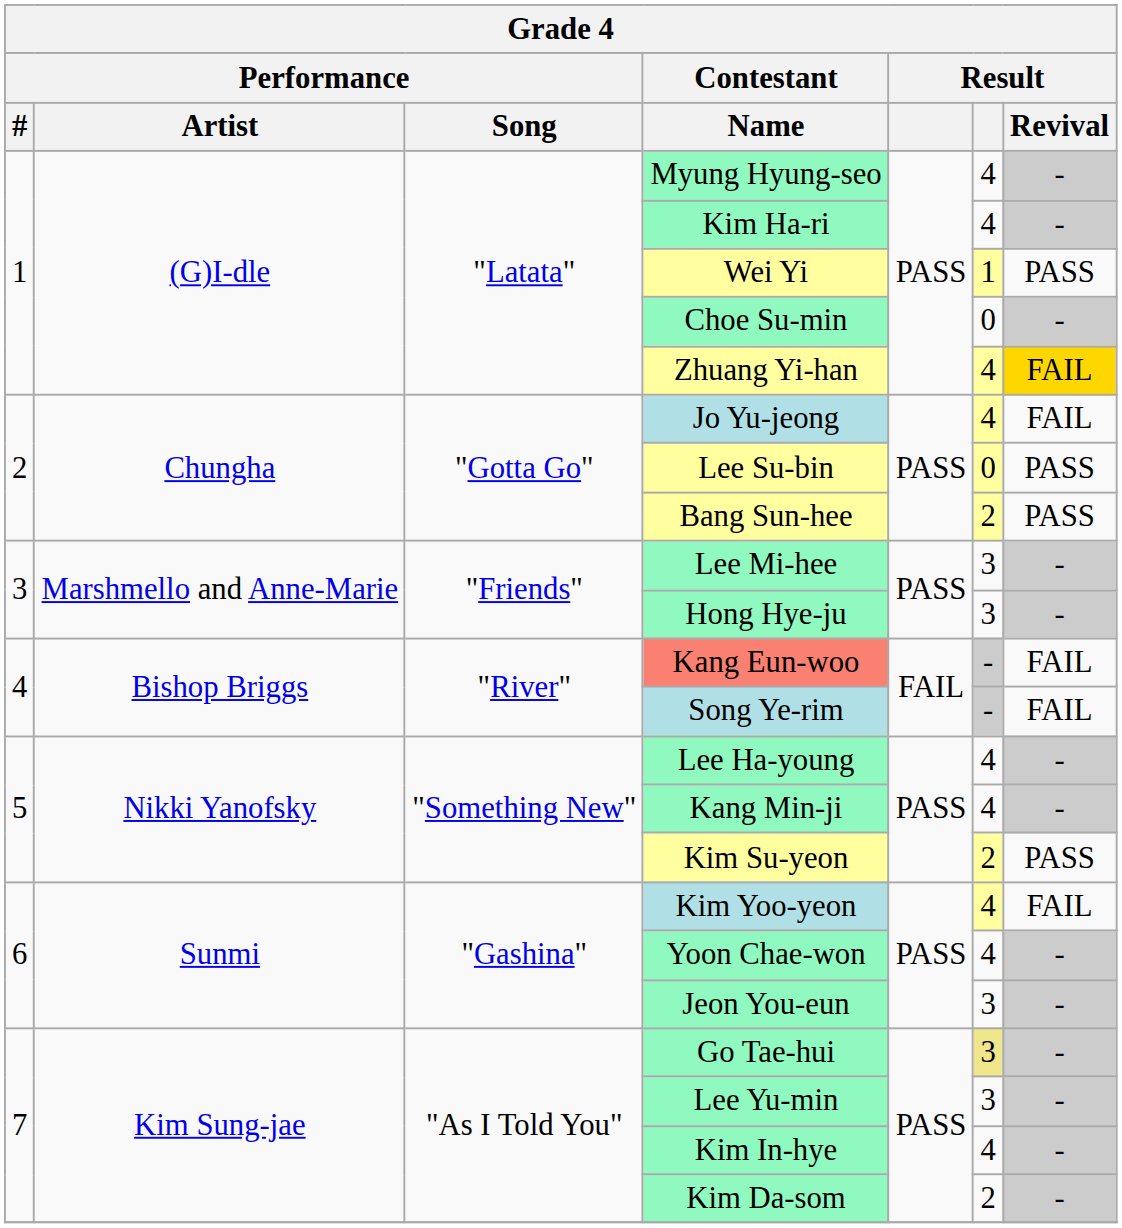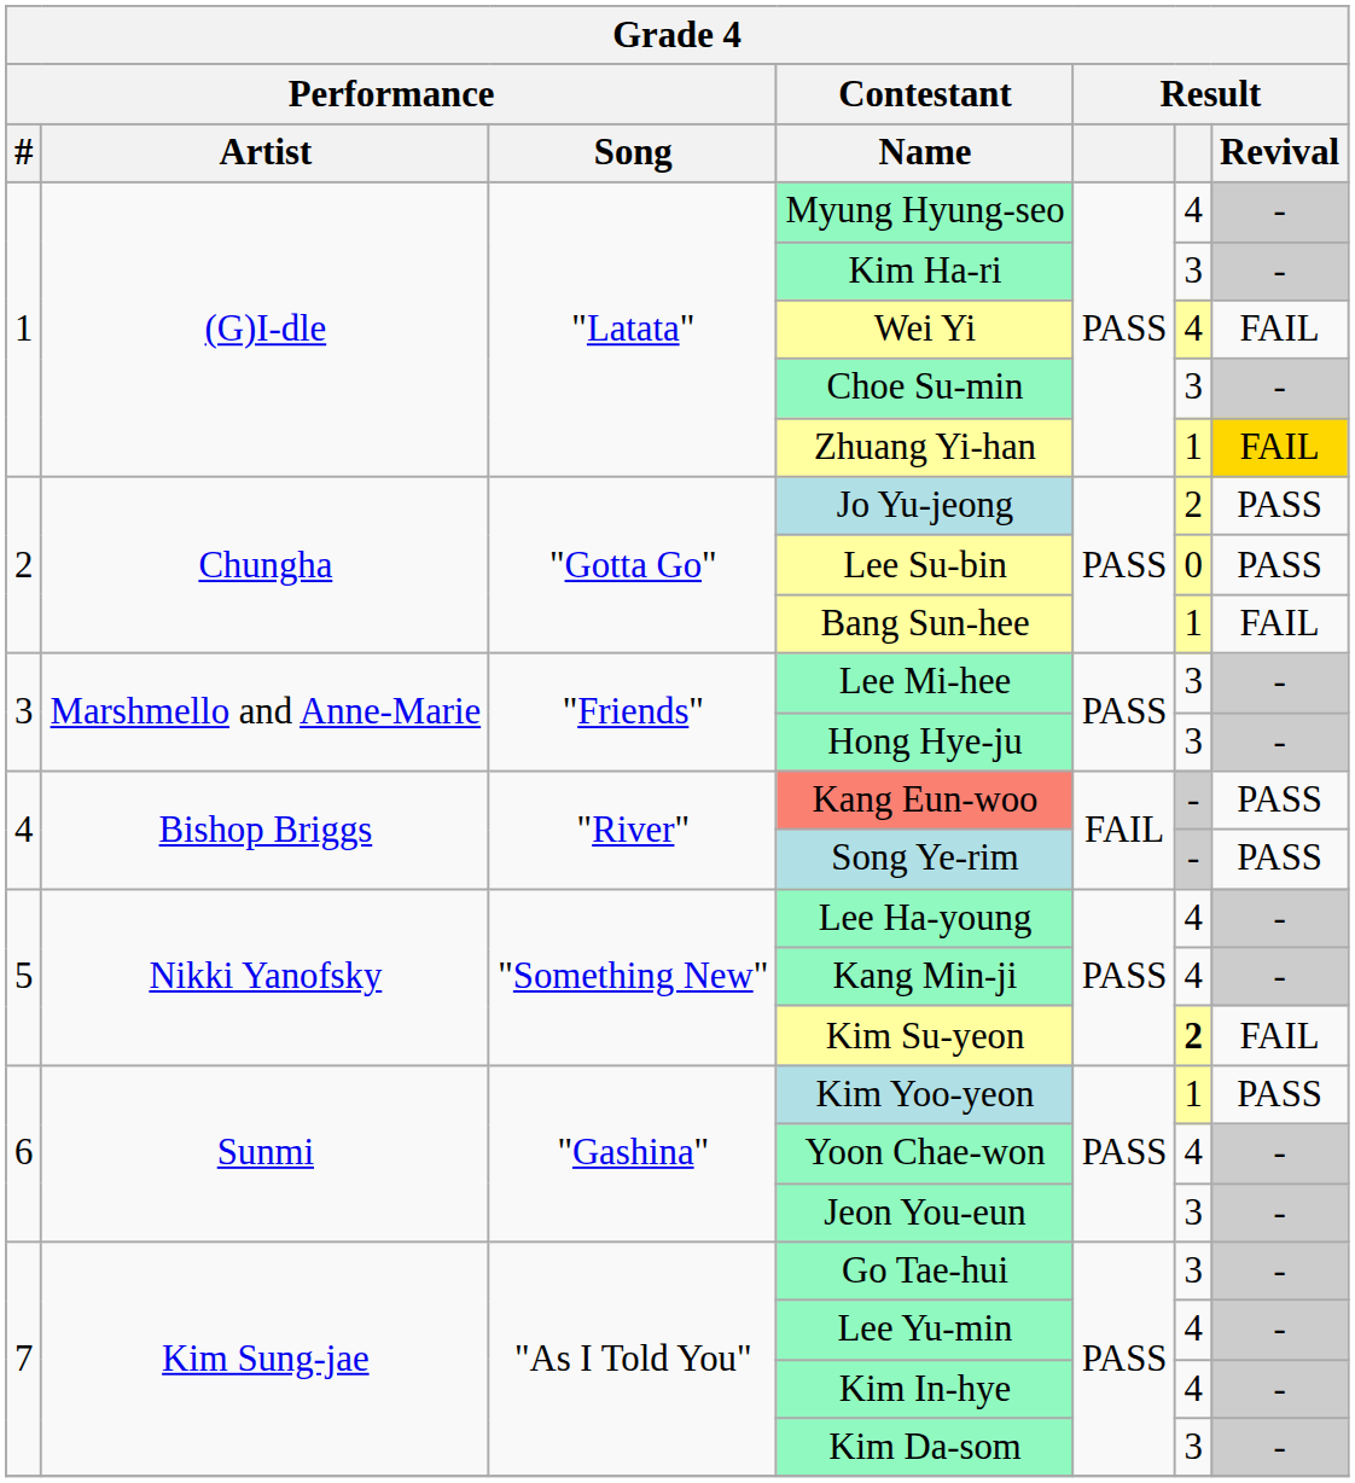 <table class="wikitable collapsible collapsed" style="text-align:center">
 <tr>
 <th colspan=7>Grade 4</th>
 </tr>
 <tr>
 <th colspan=3>Performance</th>
 <th colspan=1>Contestant</th>
 <th colspan=3>Result</th>
 </tr>
 <tr>
 <th>#</th>
 <th class=unsortable>Artist</th>
 <th class=unsortable>Song</th>
 <th>Name</th>
 <th></th>
 <th></th>
 <th class="sortable">Revival</th>
 </tr>
 <tr>
 <td rowspan=5>1</td>
 <td rowspan=5><a href='#'>(G)I-dle</a></td>
 <td rowspan=5>"<a href='#'>Latata</a>"</td>
 <td style="background:#90F9C0;">Myung Hyung-seo</td>
 <td rowspan=5>PASS</td>
 <td>4</td>
 <td style="background:#ccc;">-</td>
 </tr>
 <tr>
 <td style="background:#90F9C0;">Kim Ha-ri</td>
-<td>4</td>
+<td>3</td>
 <td style="background:#ccc;">-</td>
 </tr>
 <tr>
 <td style="background:#FFFF9F;">Wei Yi</td>
-<td style="background:#FFFF9F;">1</td>
-<td>PASS</td>
+<td style="background:#FFFF9F;">4</td>
+<td>FAIL</td>
 </tr>
 <tr>
 <td style="background:#90F9C0;">Choe Su-min</td>
-<td>0</td>
+<td>3</td>
 <td style="background:#ccc;">-</td>
 </tr>
 <tr>
 <td style="background:#FFFF9F;">Zhuang Yi-han</td>
-<td style="background:#FFFF9F;">4</td>
+<td style="background:#FFFF9F;">1</td>
 <td style="background: gold;">FAIL</td>
 </tr>
 <tr>
 <td rowspan=3>2</td>
 <td rowspan=3><a href='#'>Chungha</a></td>
 <td rowspan=3>"<a href='#'>Gotta Go</a>"</td>
 <td style="background:#B0E0E6;">Jo Yu-jeong</td>
 <td rowspan=3>PASS</td>
-<td style="background:#FFFF9F;">4</td>
-<td>FAIL</td>
+<td style="background:#FFFF9F;">2</td>
+<td>PASS</td>
 </tr>
 <tr>
 <td style="background:#FFFF9F;">Lee Su-bin</td>
 <td style="background:#FFFF9F;">0</td>
 <td>PASS</td>
 </tr>
 <tr>
 <td style="background:#FFFF9F;">Bang Sun-hee</td>
-<td style="background:#FFFF9F;">2</td>
-<td>PASS</td>
+<td style="background:#FFFF9F;">1</td>
+<td>FAIL</td>
 </tr>
 <tr>
 <td rowspan=2>3</td>
 <td rowspan=2><a href='#'>Marshmello</a> and <a href='#'>Anne-Marie</a></td>
 <td rowspan=2>"<a href='#'>Friends</a>"</td>
 <td style="background:#90F9C0;">Lee Mi-hee</td>
 <td rowspan=2>PASS</td>
 <td>3</td>
 <td style="background:#ccc;">-</td>
 </tr>
 <tr>
 <td style="background:#90F9C0;">Hong Hye-ju</td>
 <td>3</td>
 <td style="background:#ccc;">-</td>
 </tr>
 <tr>
 <td rowspan=2>4</td>
 <td rowspan=2><a href='#'>Bishop Briggs</a></td>
 <td rowspan=2>"<a href='#'>River</a>"</td>
 <td style="background:salmon;">Kang Eun-woo</td>
 <td rowspan=2>FAIL</td>
 <td style="background:#ccc;">-</td>
-<td>FAIL</td>
+<td>PASS</td>
 </tr>
 <tr>
 <td style="background:#B0E0E6;">Song Ye-rim</td>
 <td style="background:#ccc;">-</td>
-<td>FAIL</td>
+<td>PASS</td>
 </tr>
 <tr>
 <td rowspan=3>5</td>
 <td rowspan=3><a href='#'>Nikki Yanofsky</a></td>
 <td rowspan=3>"<a href='#'>Something New</a>"</td>
 <td style="background:#90F9C0;">Lee Ha-young</td>
 <td rowspan=3>PASS</td>
 <td>4</td>
 <td style="background:#ccc;">-</td>
 </tr>
 <tr>
 <td style="background:#90F9C0;">Kang Min-ji</td>
 <td>4</td>
 <td style="background:#ccc;">-</td>
 </tr>
 <tr>
 <td style="background:#FFFF9F;">Kim Su-yeon</td>
-<td style="background:#FFFF9F;">2</td>
-<td>PASS</td>
+<td style="background:#FFFF9F;"><strong>2</strong></td>
+<td>FAIL</td>
 </tr>
 <tr>
 <td rowspan=3>6</td>
 <td rowspan=3><a href='#'>Sunmi</a></td>
 <td rowspan=3>"<a href='#'>Gashina</a>"</td>
 <td style="background:#B0E0E6;">Kim Yoo-yeon</td>
 <td rowspan=3>PASS</td>
-<td style="background:#FFFF9F;">4</td>
-<td>FAIL</td>
+<td style="background:#FFFF9F;">1</td>
+<td>PASS</td>
 </tr>
 <tr>
 <td style="background:#90F9C0;">Yoon Chae-won</td>
 <td>4</td>
 <td style="background:#ccc;">-</td>
 </tr>
 <tr>
 <td style="background:#90F9C0;">Jeon You-eun</td>
 <td>3</td>
 <td style="background:#ccc;">-</td>
 </tr>
 <tr>
 <td rowspan=4>7</td>
 <td rowspan=4><a href='#'>Kim Sung-jae</a></td>
 <td rowspan=4>"As I Told You"</td>
 <td style="background:#90F9C0;">Go Tae-hui</td>
 <td rowspan=4>PASS</td>
-<td style="background: khaki;">3</td>
+<td>3</td>
 <td style="background:#ccc;">-</td>
 </tr>
 <tr>
 <td style="background:#90F9C0;">Lee Yu-min</td>
-<td>3</td>
+<td>4</td>
 <td style="background:#ccc;">-</td>
 </tr>
 <tr>
 <td style="background:#90F9C0;">Kim In-hye</td>
 <td>4</td>
 <td style="background:#ccc;">-</td>
 </tr>
 <tr>
 <td style="background:#90F9C0;">Kim Da-som</td>
-<td>2</td>
+<td>3</td>
 <td style="background:#ccc;">-</td>
 </tr>
 <tr>
 </tr>
 </table>
